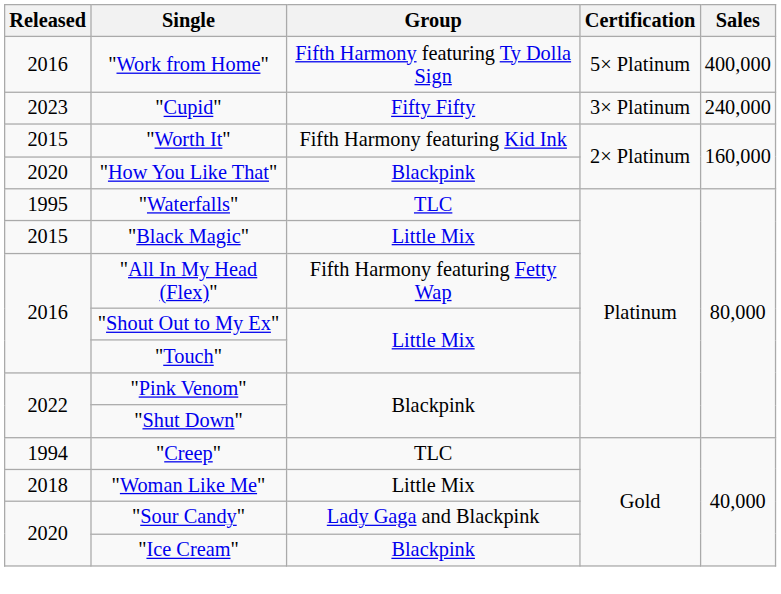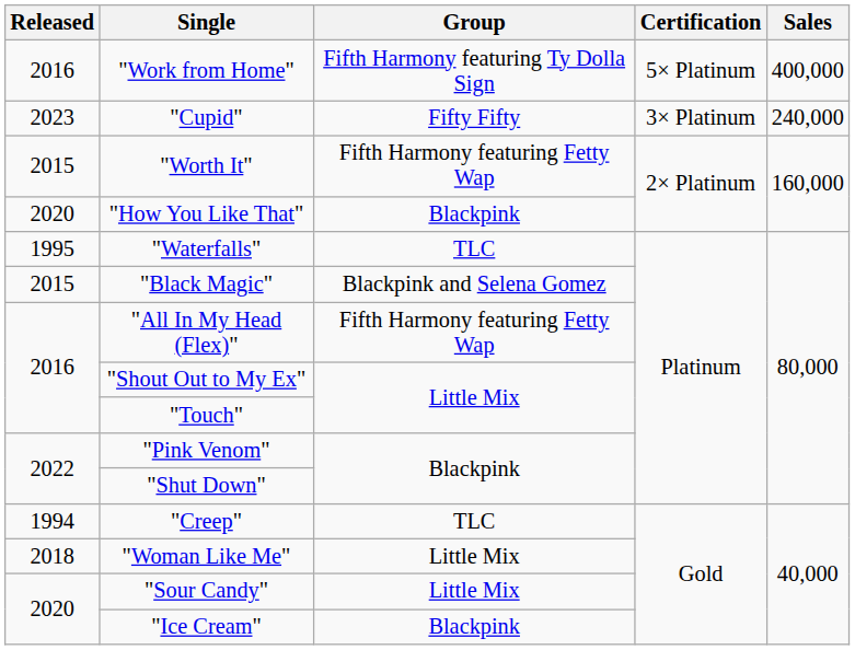 <table class="wikitable plainrowheaders" style="text-align:center;">
 <tr>
 <th>Released</th>
 <th>Single</th>
 <th>Group</th>
 <th>Certification</th>
 <th>Sales<br></th>
 </tr>
 <tr>
 <td>2016</td>
 <td>"<a href='#'>Work from Home</a>"</td>
 <td><a href='#'>Fifth Harmony</a> featuring <a href='#'>Ty Dolla Sign</a></td>
 <td>5× Platinum</td>
 <td>400,000</td>
 </tr>
 <tr>
 <td>2023</td>
 <td>"<a href='#'>Cupid</a>"</td>
 <td><a href='#'>Fifty Fifty</a></td>
 <td>3× Platinum</td>
 <td>240,000</td>
 </tr>
 <tr>
 <td>2015</td>
 <td>"<a href='#'>Worth It</a>"</td>
-<td>Fifth Harmony featuring <a href='#'>Kid Ink</a></td>
+<td>Fifth Harmony featuring <a href='#'>Fetty Wap</a></td>
 <td rowspan="2">2× Platinum</td>
 <td rowspan="2">160,000</td>
 </tr>
 <tr>
 <td>2020</td>
 <td>"<a href='#'>How You Like That</a>"</td>
 <td><a href='#'>Blackpink</a></td>
 </tr>
 <tr>
 <td>1995</td>
 <td>"<a href='#'>Waterfalls</a>"</td>
 <td><a href='#'>TLC</a></td>
 <td rowspan="7">Platinum</td>
 <td rowspan="7">80,000</td>
 </tr>
 <tr>
 <td>2015</td>
 <td>"<a href='#'>Black Magic</a>"</td>
-<td><a href='#'>Little Mix</a></td>
+<td>Blackpink and <a href='#'>Selena Gomez</a></td>
 </tr>
 <tr>
 <td rowspan="3">2016</td>
 <td>"<a href='#'>All In My Head (Flex)</a>"</td>
 <td>Fifth Harmony featuring <a href='#'>Fetty Wap</a></td>
 </tr>
 <tr>
 <td>"<a href='#'>Shout Out to My Ex</a>"</td>
 <td rowspan="2"><a href='#'>Little Mix</a></td>
 </tr>
 <tr>
 <td>"<a href='#'>Touch</a>"</td>
 </tr>
 <tr>
 <td rowspan="2">2022</td>
 <td>"<a href='#'>Pink Venom</a>"</td>
 <td rowspan="2">Blackpink</td>
 </tr>
 <tr>
 <td>"<a href='#'>Shut Down</a>"</td>
 </tr>
 <tr>
 <td>1994</td>
 <td>"<a href='#'>Creep</a>"</td>
 <td>TLC</td>
 <td rowspan="5">Gold</td>
 <td rowspan="5">40,000</td>
 </tr>
 <tr>
 <td>2018</td>
 <td>"<a href='#'>Woman Like Me</a>"</td>
 <td>Little Mix</td>
 </tr>
 <tr>
 <td rowspan="2">2020</td>
 <td>"<a href='#'>Sour Candy</a>"</td>
-<td><a href='#'>Lady Gaga</a> and Blackpink</td>
+<td><a href='#'>Little Mix</a></td>
 </tr>
 <tr>
 <td>"<a href='#'>Ice Cream</a>"</td>
 <td><a href='#'>Blackpink</a></td>
 </tr>
 </table>
